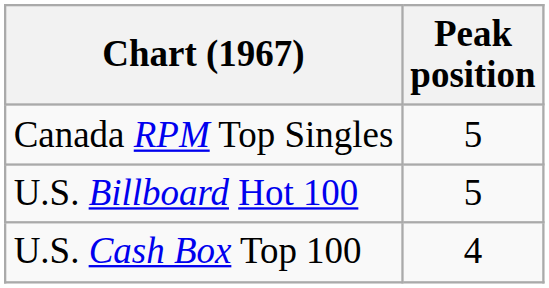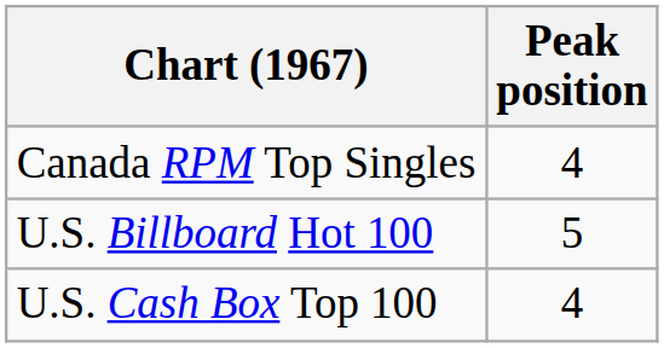 <table class="wikitable sortable">
 <tr>
 <th align="left">Chart (1967)</th>
 <th align="left">Peak<br>position</th>
 </tr>
 <tr>
 <td>Canada <em><a href='#'>RPM</a></em> Top Singles</td>
-<td style="text-align:center;">5</td>
+<td style="text-align:center;">4</td>
 </tr>
 <tr>
 <td align="left">U.S. <em><a href='#'>Billboard</a></em> <a href='#'>Hot 100</a></td>
 <td style="text-align:center;">5</td>
 </tr>
 <tr>
 <td align="left">U.S. <a href='#'><em>Cash Box</em></a> Top 100</td>
 <td style="text-align:center;">4</td>
 </tr>
 </table>
